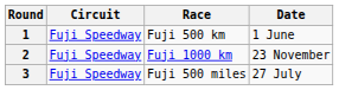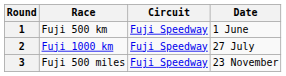 <table class="wikitable" style="font-size: 90%;">
 <tr>
 <th>Round</th>
+<th>Race</th>
 <th>Circuit</th>
-<th>Race</th>
 <th>Date</th>
 </tr>
 <tr>
 <th>1</th>
+<td>Fuji 500 km</td>
 <td><a href='#'>Fuji Speedway</a></td>
-<td>Fuji 500 km</td>
 <td>1 June</td>
 </tr>
 <tr>
 <th>2</th>
+<td><a href='#'>Fuji 1000&nbsp;km</a></td>
 <td><a href='#'>Fuji Speedway</a></td>
-<td><a href='#'>Fuji 1000&nbsp;km</a></td>
-<td>23 November</td>
+<td>27 July</td>
 </tr>
 <tr>
 <th>3</th>
+<td>Fuji 500 miles</td>
 <td><a href='#'>Fuji Speedway</a></td>
-<td>Fuji 500 miles</td>
-<td>27 July</td>
+<td>23 November</td>
 </tr>
 </table>
